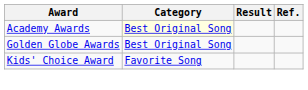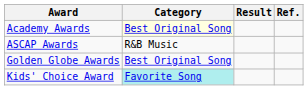 <table class="wikitable">
 <tr>
 <th>Award</th>
 <th>Category</th>
 <th>Result</th>
 <th>Ref.</th>
 </tr>
 <tr>
 <td><a href='#'>Academy Awards</a></td>
 <td style="background: lightyellow;"><a href='#'>Best Original Song</a></td>
 <td></td>
 <td align="center"></td>
 </tr>
 <tr>
+<td><a href='#'>ASCAP Awards</a></td>
+<td>R&B Music</td>
+<td></td>
+<td align="center"></td>
+</tr>
+<tr>
 <td><a href='#'>Golden Globe Awards</a></td>
 <td><a href='#'>Best Original Song</a></td>
 <td></td>
 <td align="center"></td>
 </tr>
 <tr>
 <td><a href='#'>Kids' Choice Award</a></td>
-<td><a href='#'>Favorite Song</a></td>
+<td style="background: paleturquoise;"><a href='#'>Favorite Song</a></td>
 <td></td>
 <td align="center"></td>
 </tr>
 </table>
